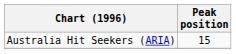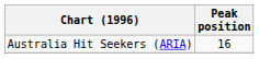 <table class="wikitable sortable">
 <tr>
 <th>Chart (1996)</th>
 <th>Peak<br>position</th>
 </tr>
 <tr>
 <td align="left">Australia Hit Seekers (<a href='#'>ARIA</a>)</td>
-<td align="center">15</td>
+<td align="center">16</td>
 </tr>
 <tr>
 </tr>
 <tr>
 </tr>
 <tr>
 </tr>
 </table>
